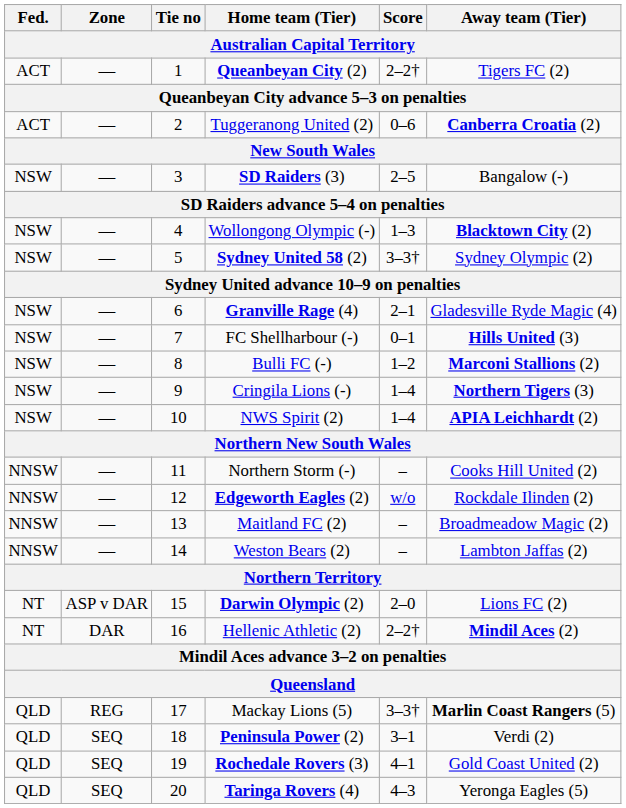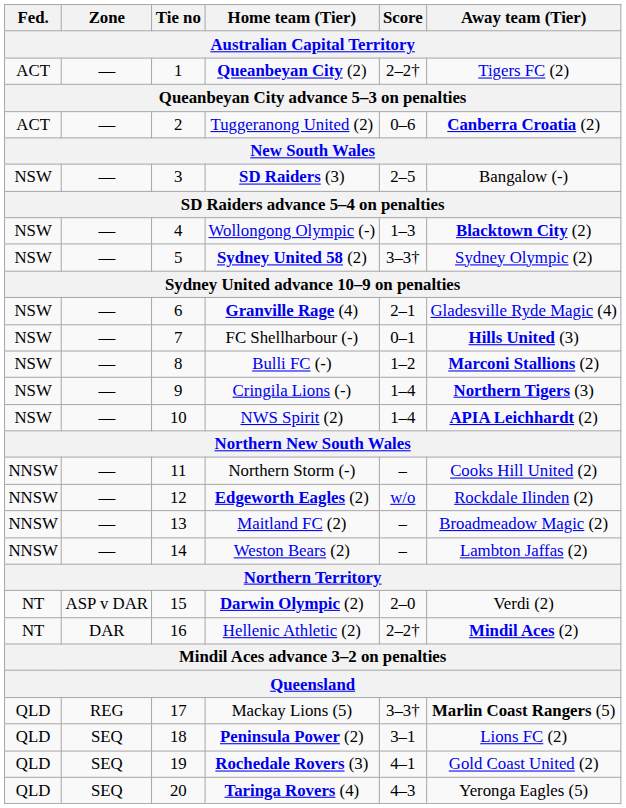 <table class="wikitable" style="text-align:center">
 <tr>
 <th>Fed.</th>
 <th>Zone</th>
 <th>Tie no</th>
 <th>Home team (Tier)</th>
 <th>Score</th>
 <th>Away team (Tier)</th>
 </tr>
 <tr>
 <th colspan=6><a href='#'>Australian Capital Territory</a></th>
 </tr>
 <tr>
 <td>ACT</td>
 <td>—</td>
 <td>1</td>
 <td><strong><a href='#'>Queanbeyan City</a></strong> (2)</td>
 <td>2–2†</td>
 <td><a href='#'>Tigers FC</a> (2)</td>
 </tr>
 <tr>
 <th colspan=6>Queanbeyan City advance 5–3 on penalties</th>
 </tr>
 <tr>
 <td>ACT</td>
 <td>—</td>
 <td>2</td>
 <td><a href='#'>Tuggeranong United</a> (2)</td>
 <td>0–6</td>
 <td><strong><a href='#'>Canberra Croatia</a></strong> (2)</td>
 </tr>
 <tr>
 <th colspan=6><a href='#'>New South Wales</a></th>
 </tr>
 <tr>
 <td>NSW</td>
 <td>—</td>
 <td>3</td>
 <td><strong><a href='#'>SD Raiders</a></strong> (3)</td>
 <td>2–5</td>
 <td>Bangalow (-)</td>
 </tr>
 <tr>
 <th colspan=6>SD Raiders advance 5–4 on penalties</th>
 </tr>
 <tr>
 <td>NSW</td>
 <td>—</td>
 <td>4</td>
 <td><a href='#'>Wollongong Olympic</a> (-)</td>
 <td>1–3</td>
 <td><strong><a href='#'>Blacktown City</a></strong> (2)</td>
 </tr>
 <tr>
 <td>NSW</td>
 <td>—</td>
 <td>5</td>
 <td><strong><a href='#'>Sydney United 58</a></strong> (2)</td>
 <td>3–3†</td>
 <td><a href='#'>Sydney Olympic</a> (2)</td>
 </tr>
 <tr>
 <th colspan=6>Sydney United advance 10–9 on penalties</th>
 </tr>
 <tr>
 <td>NSW</td>
 <td>—</td>
 <td>6</td>
 <td><strong><a href='#'>Granville Rage</a></strong> (4)</td>
 <td>2–1</td>
 <td><a href='#'>Gladesville Ryde Magic</a> (4)</td>
 </tr>
 <tr>
 <td>NSW</td>
 <td>—</td>
 <td>7</td>
 <td>FC Shellharbour (-)</td>
 <td>0–1</td>
 <td><strong><a href='#'>Hills United</a></strong> (3)</td>
 </tr>
 <tr>
 <td>NSW</td>
 <td>—</td>
 <td>8</td>
 <td><a href='#'>Bulli FC</a> (-)</td>
 <td>1–2</td>
 <td><strong><a href='#'>Marconi Stallions</a></strong> (2)</td>
 </tr>
 <tr>
 <td>NSW</td>
 <td>—</td>
 <td>9</td>
 <td><a href='#'>Cringila Lions</a> (-)</td>
 <td>1–4</td>
 <td><strong><a href='#'>Northern Tigers</a></strong> (3)</td>
 </tr>
 <tr>
 <td>NSW</td>
 <td>—</td>
 <td>10</td>
 <td><a href='#'>NWS Spirit</a> (2)</td>
 <td>1–4</td>
 <td><strong><a href='#'>APIA Leichhardt</a></strong> (2)</td>
 </tr>
 <tr>
 <th colspan=6><a href='#'>Northern New South Wales</a></th>
 </tr>
 <tr>
 <td>NNSW</td>
 <td>—</td>
 <td>11</td>
 <td>Northern Storm (-)</td>
 <td>–</td>
 <td><a href='#'>Cooks Hill United</a> (2)</td>
 </tr>
 <tr>
 <td>NNSW</td>
 <td>—</td>
 <td>12</td>
 <td><strong><a href='#'>Edgeworth Eagles</a></strong> (2)</td>
 <td><a href='#'>w/o</a></td>
 <td><a href='#'>Rockdale Ilinden</a> (2)</td>
 </tr>
 <tr>
 <td>NNSW</td>
 <td>—</td>
 <td>13</td>
 <td><a href='#'>Maitland FC</a> (2)</td>
 <td>–</td>
 <td><a href='#'>Broadmeadow Magic</a> (2)</td>
 </tr>
 <tr>
 <td>NNSW</td>
 <td>—</td>
 <td>14</td>
 <td><a href='#'>Weston Bears</a> (2)</td>
 <td>–</td>
 <td><a href='#'>Lambton Jaffas</a> (2)</td>
 </tr>
 <tr>
 <th colspan=6><a href='#'>Northern Territory</a></th>
 </tr>
 <tr>
 <td>NT</td>
 <td>ASP v DAR</td>
 <td>15</td>
 <td><strong><a href='#'>Darwin Olympic</a></strong> (2)</td>
 <td>2–0</td>
-<td><a href='#'>Lions FC</a> (2)</td>
+<td>Verdi (2)</td>
 </tr>
 <tr>
 <td>NT</td>
 <td>DAR</td>
 <td>16</td>
 <td><a href='#'>Hellenic Athletic</a> (2)</td>
 <td>2–2†</td>
 <td><strong><a href='#'>Mindil Aces</a></strong> (2)</td>
 </tr>
 <tr>
 <th colspan=6>Mindil Aces advance 3–2 on penalties</th>
 </tr>
 <tr>
 <th colspan=6><a href='#'>Queensland</a></th>
 </tr>
 <tr>
 <td>QLD</td>
 <td>REG</td>
 <td>17</td>
 <td>Mackay Lions (5)</td>
 <td>3–3†</td>
 <td><strong>Marlin Coast Rangers</strong> (5)</td>
 </tr>
 <tr>
 <td>QLD</td>
 <td>SEQ</td>
 <td>18</td>
 <td><strong><a href='#'>Peninsula Power</a></strong> (2)</td>
 <td>3–1</td>
-<td>Verdi (2)</td>
+<td><a href='#'>Lions FC</a> (2)</td>
 </tr>
 <tr>
 <td>QLD</td>
 <td>SEQ</td>
 <td>19</td>
 <td><strong><a href='#'>Rochedale Rovers</a></strong> (3)</td>
 <td>4–1</td>
 <td><a href='#'>Gold Coast United</a> (2)</td>
 </tr>
 <tr>
 <td>QLD</td>
 <td>SEQ</td>
 <td>20</td>
 <td><strong><a href='#'>Taringa Rovers</a></strong> (4)</td>
 <td>4–3</td>
 <td>Yeronga Eagles (5)</td>
 </tr>
 </table>
